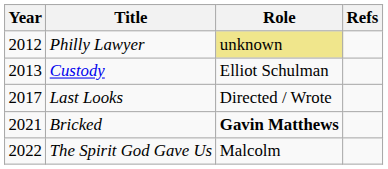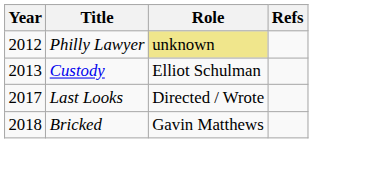 <table class="wikitable sortable">
 <tr>
 <th>Year</th>
 <th>Title</th>
 <th>Role</th>
 <th>Refs</th>
 </tr>
 <tr>
 <td>2012</td>
 <td><em>Philly Lawyer</em></td>
 <td style="background: khaki;">unknown</td>
 <td></td>
 </tr>
 <tr>
 <td>2013</td>
 <td><em><a href='#'>Custody</a></em></td>
 <td>Elliot Schulman</td>
 <td></td>
 </tr>
 <tr>
 <td>2017</td>
 <td><em>Last Looks</em></td>
 <td>Directed / Wrote</td>
 <td></td>
 </tr>
 <tr>
-<td>2021</td>
+<td>2018</td>
 <td><em>Bricked</em></td>
-<td><strong>Gavin Matthews</strong></td>
-<td></td>
-</tr>
-<tr>
-<td>2022</td>
-<td><em>The Spirit God Gave Us</em></td>
-<td>Malcolm</td>
+<td>Gavin Matthews</td>
 <td></td>
 </tr>
 </table>
